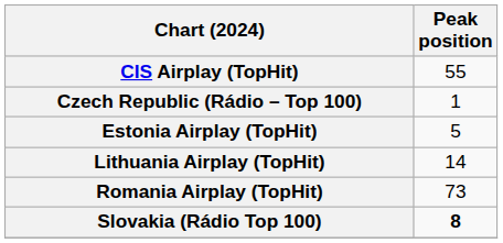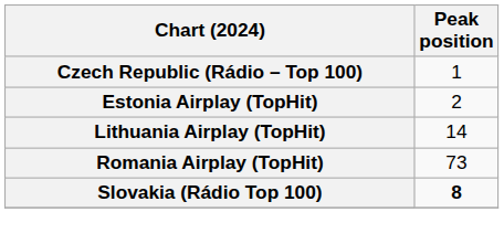 <table class="wikitable sortable plainrowheaders" style="text-align:center">
 <tr>
 <th scope="col" style="width:21em;">Chart (2024)</th>
 <th scope="col">Peak<br>position</th>
-</tr>
-<tr>
-<th scope="row"><a href='#'>CIS</a> Airplay (TopHit)</th>
-<td>55</td>
 </tr>
 <tr>
 <th scope="row">Czech Republic (Rádio – Top 100)</th>
 <td>1</td>
 </tr>
 <tr>
 <th scope="row">Estonia Airplay (TopHit)</th>
-<td>5</td>
+<td>2</td>
 </tr>
 <tr>
 <th scope="row">Lithuania Airplay (TopHit)</th>
 <td>14</td>
 </tr>
 <tr>
 <th scope="row">Romania Airplay (TopHit)</th>
 <td>73</td>
 </tr>
 <tr>
 <th scope="row">Slovakia (Rádio Top 100)</th>
 <td><strong>8</strong></td>
 </tr>
 <tr>
 </tr>
 </table>
